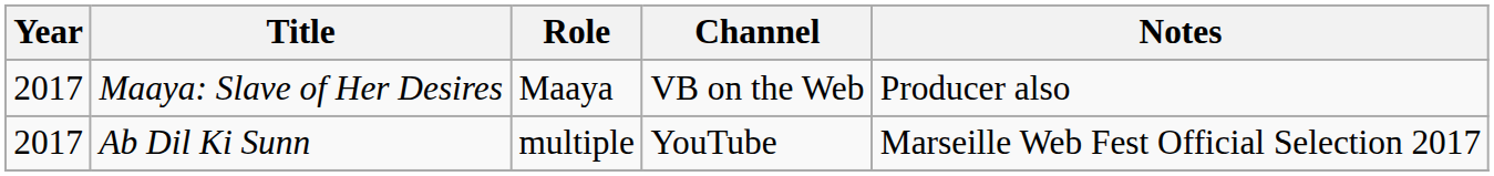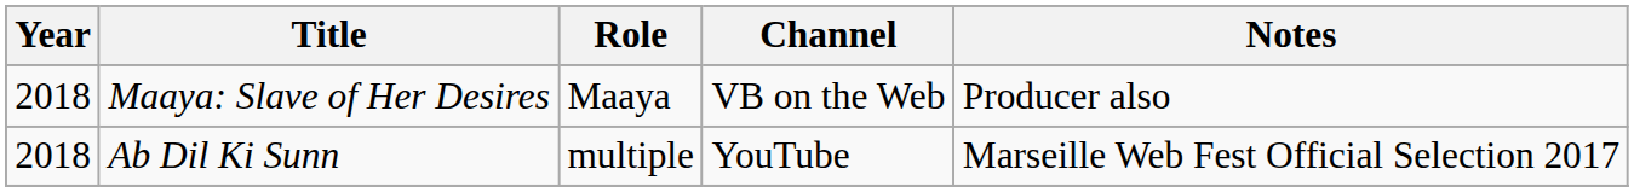 <table class="wikitable sortable">
 <tr>
 <th>Year</th>
 <th>Title</th>
 <th>Role</th>
 <th>Channel</th>
 <th>Notes</th>
 </tr>
 <tr>
-<td>2017</td>
+<td>2018</td>
 <td><em>Maaya: Slave of Her Desires</em></td>
 <td>Maaya</td>
 <td>VB on the Web</td>
 <td>Producer also</td>
 </tr>
 <tr>
-<td>2017</td>
+<td>2018</td>
 <td><em>Ab Dil Ki Sunn</em></td>
 <td>multiple</td>
 <td>YouTube</td>
 <td>Marseille Web Fest Official Selection 2017</td>
 </tr>
 <tr>
 </tr>
 </table>
